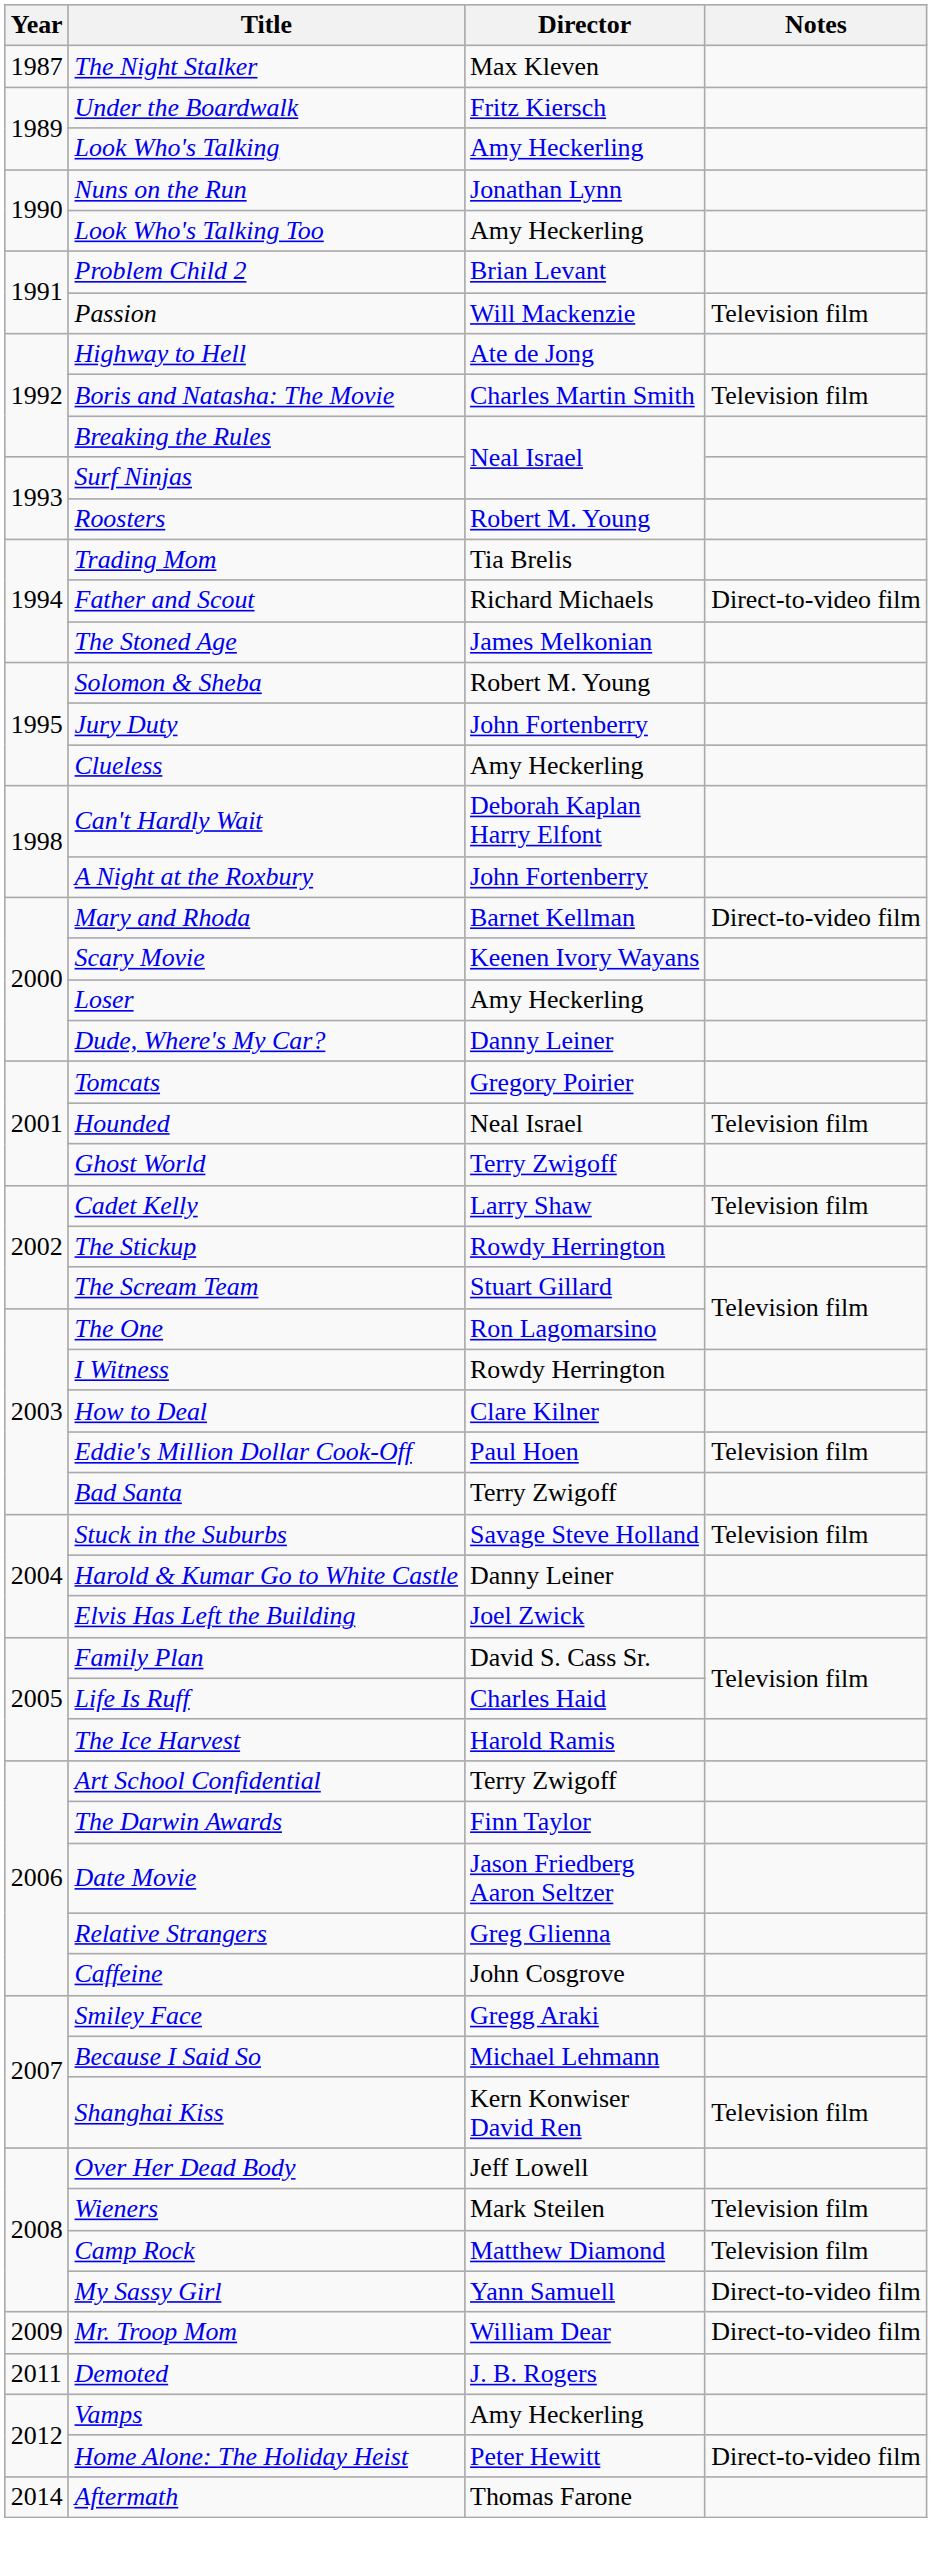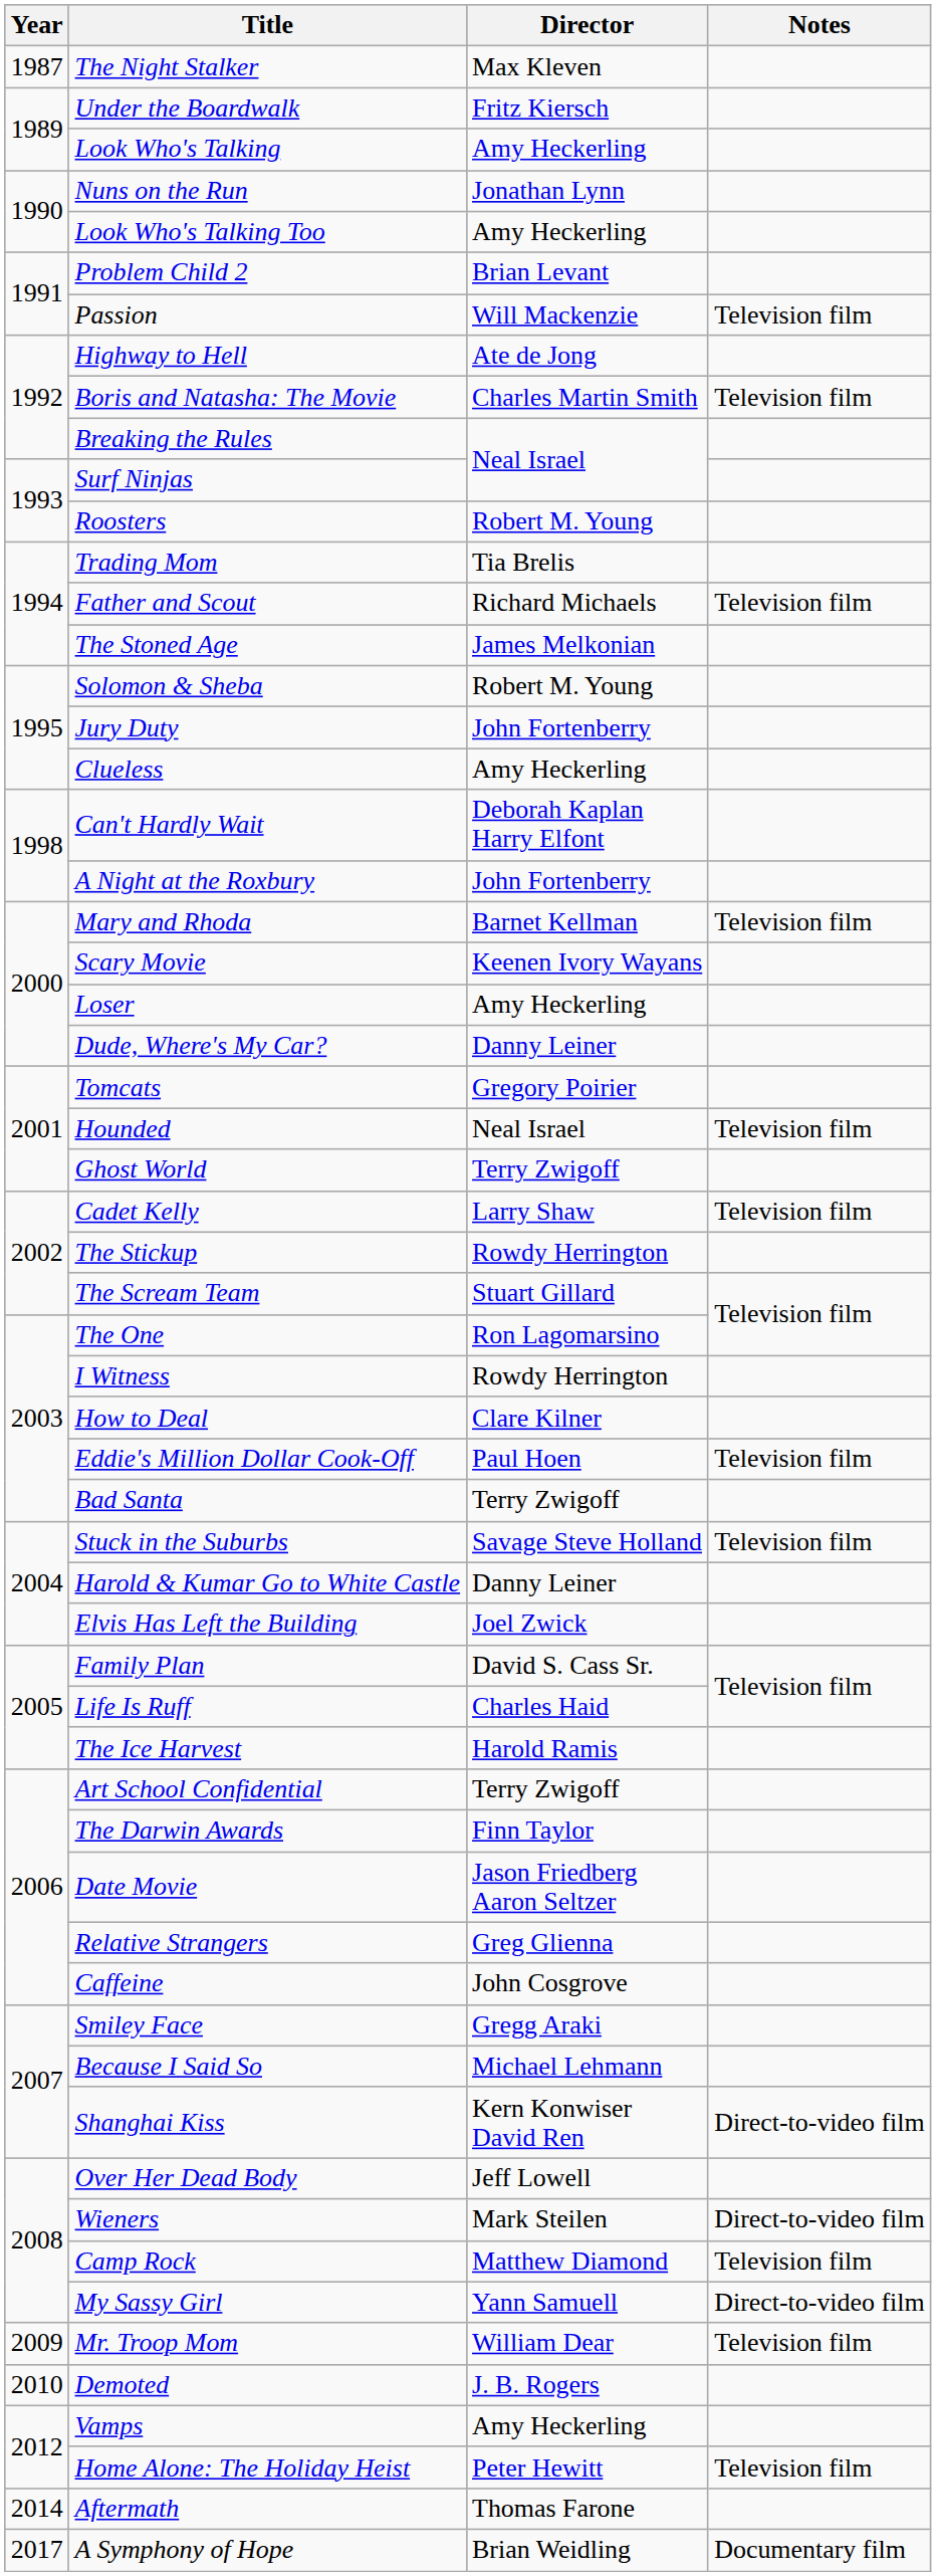 <table class="wikitable sortable">
 <tr>
 <th>Year</th>
 <th>Title</th>
 <th>Director</th>
 <th>Notes</th>
 </tr>
 <tr>
 <td>1987</td>
 <td><em><a href='#'>The Night Stalker</a></em></td>
 <td>Max Kleven</td>
 <td></td>
 </tr>
 <tr>
 <td rowspan="2">1989</td>
 <td><em><a href='#'>Under the Boardwalk</a></em></td>
 <td><a href='#'>Fritz Kiersch</a></td>
 <td></td>
 </tr>
 <tr>
 <td><em><a href='#'>Look Who's Talking</a></em></td>
 <td><a href='#'>Amy Heckerling</a></td>
 <td></td>
 </tr>
 <tr>
 <td rowspan="2">1990</td>
 <td><em><a href='#'>Nuns on the Run</a></em></td>
 <td><a href='#'>Jonathan Lynn</a></td>
 <td></td>
 </tr>
 <tr>
 <td><em><a href='#'>Look Who's Talking Too</a></em></td>
 <td>Amy Heckerling</td>
 <td></td>
 </tr>
 <tr>
 <td rowspan="2">1991</td>
 <td><em><a href='#'>Problem Child 2</a></em></td>
 <td><a href='#'>Brian Levant</a></td>
 <td></td>
 </tr>
 <tr>
 <td><em>Passion</em></td>
 <td><a href='#'>Will Mackenzie</a></td>
 <td>Television film</td>
 </tr>
 <tr>
 <td rowspan="3">1992</td>
 <td><em><a href='#'>Highway to Hell</a></em></td>
 <td><a href='#'>Ate de Jong</a></td>
 <td></td>
 </tr>
 <tr>
 <td><em><a href='#'>Boris and Natasha: The Movie</a></em></td>
 <td><a href='#'>Charles Martin Smith</a></td>
 <td>Television film</td>
 </tr>
 <tr>
 <td><em><a href='#'>Breaking the Rules</a></em></td>
 <td rowspan=2><a href='#'>Neal Israel</a></td>
 <td></td>
 </tr>
 <tr>
 <td rowspan="2">1993</td>
 <td><em><a href='#'>Surf Ninjas</a></em></td>
 <td></td>
 </tr>
 <tr>
 <td><em><a href='#'>Roosters</a></em></td>
 <td><a href='#'>Robert M. Young</a></td>
 <td></td>
 </tr>
 <tr>
 <td rowspan="3">1994</td>
 <td><em><a href='#'>Trading Mom</a></em></td>
 <td>Tia Brelis</td>
 <td></td>
 </tr>
 <tr>
 <td><em><a href='#'>Father and Scout</a></em></td>
 <td>Richard Michaels</td>
-<td>Direct-to-video film</td>
+<td>Television film</td>
 </tr>
 <tr>
 <td><em><a href='#'>The Stoned Age</a></em></td>
 <td><a href='#'>James Melkonian</a></td>
 <td></td>
 </tr>
 <tr>
 <td rowspan="3">1995</td>
 <td><em><a href='#'>Solomon & Sheba</a></em></td>
 <td>Robert M. Young</td>
 <td></td>
 </tr>
 <tr>
 <td><em><a href='#'>Jury Duty</a></em></td>
 <td><a href='#'>John Fortenberry</a></td>
 <td></td>
 </tr>
 <tr>
 <td><em><a href='#'>Clueless</a></em></td>
 <td>Amy Heckerling</td>
 <td></td>
 </tr>
 <tr>
 <td rowspan="2">1998</td>
 <td><em><a href='#'>Can't Hardly Wait</a></em></td>
 <td><a href='#'>Deborah Kaplan</a><br><a href='#'>Harry Elfont</a></td>
 <td></td>
 </tr>
 <tr>
 <td><em><a href='#'>A Night at the Roxbury</a></em></td>
 <td><a href='#'>John Fortenberry</a></td>
 <td></td>
 </tr>
 <tr>
 <td rowspan="4">2000</td>
 <td><em><a href='#'>Mary and Rhoda</a></em></td>
 <td><a href='#'>Barnet Kellman</a></td>
-<td>Direct-to-video film</td>
+<td>Television film</td>
 </tr>
 <tr>
 <td><em><a href='#'>Scary Movie</a></em></td>
 <td><a href='#'>Keenen Ivory Wayans</a></td>
 <td></td>
 </tr>
 <tr>
 <td><em><a href='#'>Loser</a></em></td>
 <td>Amy Heckerling</td>
 <td></td>
 </tr>
 <tr>
 <td><em><a href='#'>Dude, Where's My Car?</a></em></td>
 <td><a href='#'>Danny Leiner</a></td>
 <td></td>
 </tr>
 <tr>
 <td rowspan="3">2001</td>
 <td><em><a href='#'>Tomcats</a></em></td>
 <td><a href='#'>Gregory Poirier</a></td>
 <td></td>
 </tr>
 <tr>
 <td><em><a href='#'>Hounded</a></em></td>
 <td>Neal Israel</td>
 <td>Television film</td>
 </tr>
 <tr>
 <td><em><a href='#'>Ghost World</a></em></td>
 <td><a href='#'>Terry Zwigoff</a></td>
 <td></td>
 </tr>
 <tr>
 <td rowspan="3">2002</td>
 <td><em><a href='#'>Cadet Kelly</a></em></td>
 <td><a href='#'>Larry Shaw</a></td>
 <td>Television film</td>
 </tr>
 <tr>
 <td><em><a href='#'>The Stickup</a></em></td>
 <td><a href='#'>Rowdy Herrington</a></td>
 <td></td>
 </tr>
 <tr>
 <td><em><a href='#'>The Scream Team</a></em></td>
 <td><a href='#'>Stuart Gillard</a></td>
 <td rowspan=2>Television film</td>
 </tr>
 <tr>
 <td rowspan="5">2003</td>
 <td><em><a href='#'>The One</a></em></td>
 <td><a href='#'>Ron Lagomarsino</a></td>
 </tr>
 <tr>
 <td><em><a href='#'>I Witness</a></em></td>
 <td>Rowdy Herrington</td>
 <td></td>
 </tr>
 <tr>
 <td><em><a href='#'>How to Deal</a></em></td>
 <td><a href='#'>Clare Kilner</a></td>
 <td></td>
 </tr>
 <tr>
 <td><em><a href='#'>Eddie's Million Dollar Cook-Off</a></em></td>
 <td><a href='#'>Paul Hoen</a></td>
 <td>Television film</td>
 </tr>
 <tr>
 <td><em><a href='#'>Bad Santa</a></em></td>
 <td>Terry Zwigoff</td>
 <td></td>
 </tr>
 <tr>
 <td rowspan="3">2004</td>
 <td><em><a href='#'>Stuck in the Suburbs</a></em></td>
 <td><a href='#'>Savage Steve Holland</a></td>
 <td>Television film</td>
 </tr>
 <tr>
 <td><em><a href='#'>Harold & Kumar Go to White Castle</a></em></td>
 <td>Danny Leiner</td>
 <td></td>
 </tr>
 <tr>
 <td><em><a href='#'>Elvis Has Left the Building</a></em></td>
 <td><a href='#'>Joel Zwick</a></td>
 <td></td>
 </tr>
 <tr>
 <td rowspan="3">2005</td>
 <td><em><a href='#'>Family Plan</a></em></td>
 <td>David S. Cass Sr.</td>
 <td rowspan=2>Television film</td>
 </tr>
 <tr>
 <td><em><a href='#'>Life Is Ruff</a></em></td>
 <td><a href='#'>Charles Haid</a></td>
 </tr>
 <tr>
 <td><em><a href='#'>The Ice Harvest</a></em></td>
 <td><a href='#'>Harold Ramis</a></td>
 <td></td>
 </tr>
 <tr>
 <td rowspan="5">2006</td>
 <td><em><a href='#'>Art School Confidential</a></em></td>
 <td>Terry Zwigoff</td>
 <td></td>
 </tr>
 <tr>
 <td><em><a href='#'>The Darwin Awards</a></em></td>
 <td><a href='#'>Finn Taylor</a></td>
 <td></td>
 </tr>
 <tr>
 <td><em><a href='#'>Date Movie</a></em></td>
 <td><a href='#'>Jason Friedberg</a><br><a href='#'>Aaron Seltzer</a></td>
 <td></td>
 </tr>
 <tr>
 <td><em><a href='#'>Relative Strangers</a></em></td>
 <td><a href='#'>Greg Glienna</a></td>
 <td></td>
 </tr>
 <tr>
 <td><em><a href='#'>Caffeine</a></em></td>
 <td>John Cosgrove</td>
 <td></td>
 </tr>
 <tr>
 <td rowspan="3">2007</td>
 <td><em><a href='#'>Smiley Face</a></em></td>
 <td><a href='#'>Gregg Araki</a></td>
 <td></td>
 </tr>
 <tr>
 <td><em><a href='#'>Because I Said So</a></em></td>
 <td><a href='#'>Michael Lehmann</a></td>
 <td></td>
 </tr>
 <tr>
 <td><em><a href='#'>Shanghai Kiss</a></em></td>
 <td>Kern Konwiser<br><a href='#'>David Ren</a></td>
-<td>Television film</td>
+<td>Direct-to-video film</td>
 </tr>
 <tr>
 <td rowspan="4">2008</td>
 <td><em><a href='#'>Over Her Dead Body</a></em></td>
 <td>Jeff Lowell</td>
 <td></td>
 </tr>
 <tr>
 <td><em><a href='#'>Wieners</a></em></td>
 <td>Mark Steilen</td>
-<td>Television film</td>
+<td>Direct-to-video film</td>
 </tr>
 <tr>
 <td><em><a href='#'>Camp Rock</a></em></td>
 <td><a href='#'>Matthew Diamond</a></td>
 <td>Television film</td>
 </tr>
 <tr>
 <td><em><a href='#'>My Sassy Girl</a></em></td>
 <td><a href='#'>Yann Samuell</a></td>
 <td>Direct-to-video film</td>
 </tr>
 <tr>
 <td>2009</td>
 <td><em><a href='#'>Mr. Troop Mom</a></em></td>
 <td><a href='#'>William Dear</a></td>
-<td>Direct-to-video film</td>
+<td>Television film</td>
 </tr>
 <tr>
-<td>2011</td>
+<td>2010</td>
 <td><em><a href='#'>Demoted</a></em></td>
 <td><a href='#'>J. B. Rogers</a></td>
 <td></td>
 </tr>
 <tr>
 <td rowspan="2">2012</td>
 <td><em><a href='#'>Vamps</a></em></td>
 <td>Amy Heckerling</td>
 <td></td>
 </tr>
 <tr>
 <td><em><a href='#'>Home Alone: The Holiday Heist</a></em></td>
 <td><a href='#'>Peter Hewitt</a></td>
-<td>Direct-to-video film</td>
+<td>Television film</td>
 </tr>
 <tr>
 <td>2014</td>
 <td><em><a href='#'>Aftermath</a></em></td>
 <td>Thomas Farone</td>
 <td></td>
 </tr>
+<tr>
+<td>2017</td>
+<td><em>A Symphony of Hope</em></td>
+<td>Brian Weidling</td>
+<td>Documentary film</td>
+</tr>
 </table>
